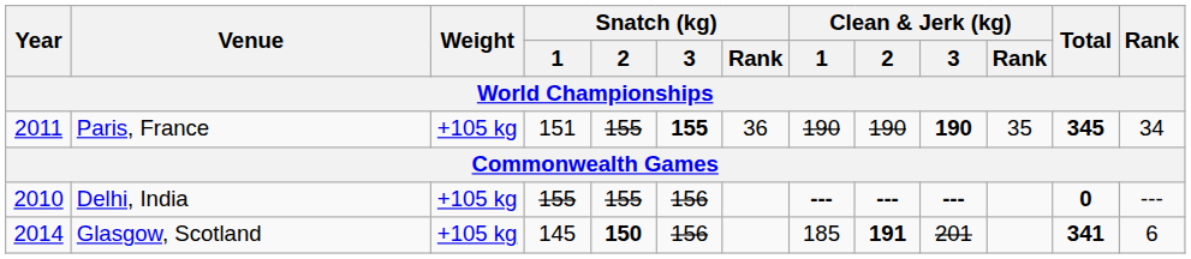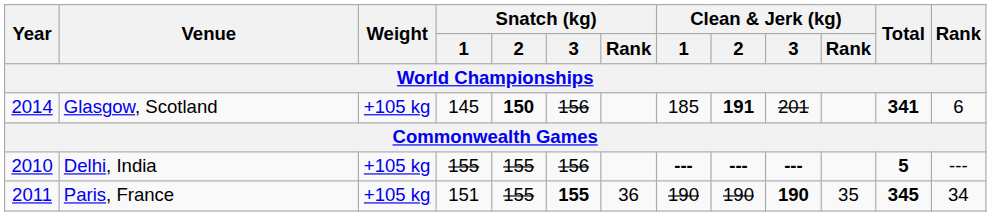 <table class = "wikitable" style="text-align:center;">
 <tr>
 <th rowspan=2 width=40>Year</th>
 <th rowspan=2 width=250>Venue</th>
 <th rowspan=2 width=60>Weight</th>
 <th colspan=4>Snatch (kg)</th>
 <th colspan=4>Clean & Jerk (kg)</th>
 <th rowspan=2 width=40>Total</th>
 <th rowspan=2 width=40>Rank</th>
 </tr>
 <tr>
 <th width=40>1</th>
 <th width=40>2</th>
 <th width=40>3</th>
 <th width=40>Rank</th>
 <th width=40>1</th>
 <th width=40>2</th>
 <th width=40>3</th>
 <th width=40>Rank</th>
 </tr>
 <tr>
 <th colspan=13><a href='#'>World Championships</a></th>
 </tr>
 <tr>
-<td><a href='#'>2011</a></td>
-<td align=left> <a href='#'>Paris</a>, France</td>
+<td><a href='#'>2014</a></td>
+<td align=left> <a href='#'>Glasgow</a>, Scotland</td>
 <td><a href='#'>+105 kg</a></td>
-<td>151</td>
-<td><s>155</s></td>
-<td><strong>155</strong></td>
-<td>36</td>
-<td><s>190</s></td>
-<td><s>190</s></td>
-<td><strong>190</strong></td>
-<td>35</td>
-<td><strong>345</strong></td>
-<td>34</td>
+<td>145</td>
+<td><strong>150</strong></td>
+<td><s>156</s></td>
+<td></td>
+<td>185</td>
+<td><strong>191</strong></td>
+<td><s>201</s></td>
+<td></td>
+<td><strong>341</strong></td>
+<td>6</td>
 </tr>
 <tr>
 <th colspan=13><a href='#'>Commonwealth Games</a></th>
 </tr>
 <tr>
 <td><a href='#'>2010</a></td>
 <td align=left> <a href='#'>Delhi</a>, India</td>
 <td><a href='#'>+105 kg</a></td>
 <td><s>155</s></td>
 <td><s>155</s></td>
 <td><s>156</s></td>
 <td></td>
 <td><strong>---</strong></td>
 <td><strong>---</strong></td>
 <td><strong>---</strong></td>
 <td></td>
-<td><strong>0</strong></td>
+<td><strong>5</strong></td>
 <td>---</td>
 </tr>
 <tr>
-<td><a href='#'>2014</a></td>
-<td align=left> <a href='#'>Glasgow</a>, Scotland</td>
+<td><a href='#'>2011</a></td>
+<td align=left> <a href='#'>Paris</a>, France</td>
 <td><a href='#'>+105 kg</a></td>
-<td>145</td>
-<td><strong>150</strong></td>
-<td><s>156</s></td>
-<td></td>
-<td>185</td>
-<td><strong>191</strong></td>
-<td><s>201</s></td>
-<td></td>
-<td><strong>341</strong></td>
-<td>6</td>
+<td>151</td>
+<td><s>155</s></td>
+<td><strong>155</strong></td>
+<td>36</td>
+<td><s>190</s></td>
+<td><s>190</s></td>
+<td><strong>190</strong></td>
+<td>35</td>
+<td><strong>345</strong></td>
+<td>34</td>
 </tr>
 </table>
